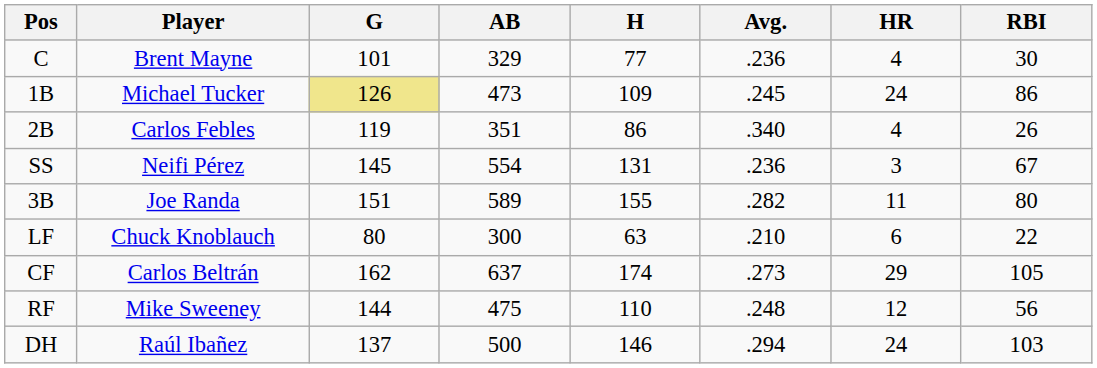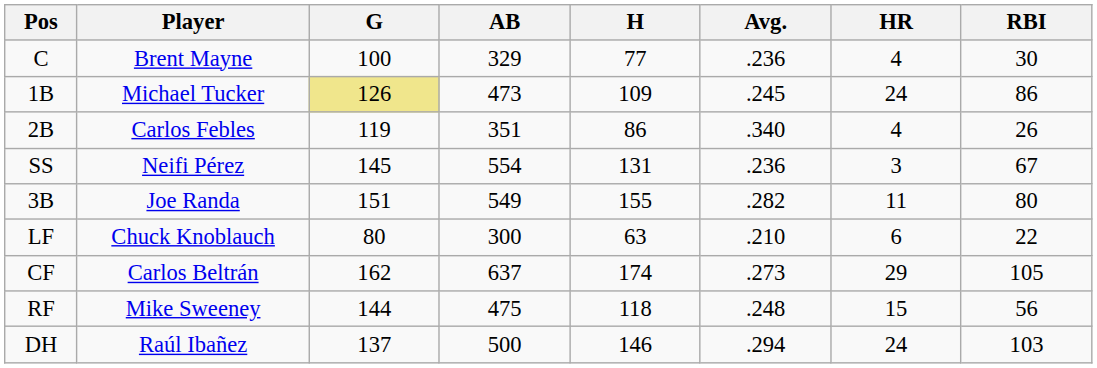 <table class="wikitable sortable">
 <tr>
 <th bgcolor="#DDDDFF" width="5%">Pos</th>
 <th bgcolor="#DDDDFF" width="16%">Player</th>
 <th bgcolor="#DDDDFF" width="9%">G</th>
 <th bgcolor="#DDDDFF" width="9%">AB</th>
 <th bgcolor="#DDDDFF" width="9%">H</th>
 <th bgcolor="#DDDDFF" width="9%">Avg.</th>
 <th bgcolor="#DDDDFF" width="9%">HR</th>
 <th bgcolor="#DDDDFF" width="9%">RBI</th>
 </tr>
 <tr align="center">
 <td>C</td>
 <td><a href='#'>Brent Mayne</a></td>
-<td>101</td>
+<td>100</td>
 <td>329</td>
 <td>77</td>
 <td>.236</td>
 <td>4</td>
 <td>30</td>
 </tr>
 <tr align=center>
 <td>1B</td>
 <td><a href='#'>Michael Tucker</a></td>
 <td style="background: khaki;">126</td>
 <td>473</td>
 <td>109</td>
 <td>.245</td>
 <td>24</td>
 <td>86</td>
 </tr>
 <tr align=center>
 <td>2B</td>
 <td><a href='#'>Carlos Febles</a></td>
 <td>119</td>
 <td>351</td>
 <td>86</td>
 <td>.340</td>
 <td>4</td>
 <td>26</td>
 </tr>
 <tr align=center>
 <td>SS</td>
 <td><a href='#'>Neifi Pérez</a></td>
 <td>145</td>
 <td>554</td>
 <td>131</td>
 <td>.236</td>
 <td>3</td>
 <td>67</td>
 </tr>
 <tr align=center>
 <td>3B</td>
 <td><a href='#'>Joe Randa</a></td>
 <td>151</td>
-<td>589</td>
+<td>549</td>
 <td>155</td>
 <td>.282</td>
 <td>11</td>
 <td>80</td>
 </tr>
 <tr align=center>
 <td>LF</td>
 <td><a href='#'>Chuck Knoblauch</a></td>
 <td>80</td>
 <td>300</td>
 <td>63</td>
 <td>.210</td>
 <td>6</td>
 <td>22</td>
 </tr>
 <tr align=center>
 <td>CF</td>
 <td><a href='#'>Carlos Beltrán</a></td>
 <td>162</td>
 <td>637</td>
 <td>174</td>
 <td>.273</td>
 <td>29</td>
 <td>105</td>
 </tr>
 <tr align=center>
 <td>RF</td>
 <td><a href='#'>Mike Sweeney</a></td>
 <td>144</td>
 <td>475</td>
-<td>110</td>
+<td>118</td>
 <td>.248</td>
-<td>12</td>
+<td>15</td>
 <td>56</td>
 </tr>
 <tr align=center>
 <td>DH</td>
 <td><a href='#'>Raúl Ibañez</a></td>
 <td>137</td>
 <td>500</td>
 <td>146</td>
 <td>.294</td>
 <td>24</td>
 <td>103</td>
 </tr>
 </table>
